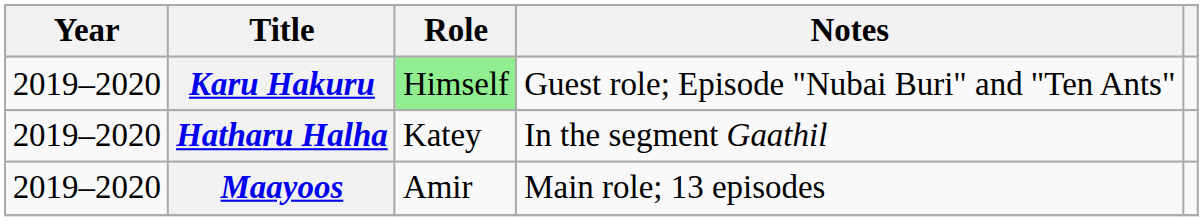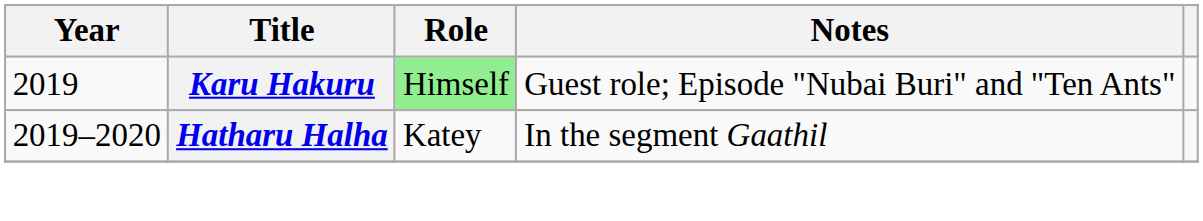 <table class="wikitable sortable plainrowheaders">
 <tr style="background:#ccc; text-align:center;">
 <th scope="col">Year</th>
 <th scope="col">Title</th>
 <th scope="col">Role</th>
 <th scope="col">Notes</th>
 <th scope="col" class="unsortable"></th>
 </tr>
 <tr>
-<td>2019–2020</td>
+<td>2019</td>
 <th scope="row"><em><a href='#'>Karu Hakuru</a></em></th>
 <td style="background: lightgreen;">Himself</td>
 <td>Guest role; Episode "Nubai Buri" and "Ten Ants"</td>
 <td style="text-align: center;"></td>
 </tr>
 <tr>
 <td>2019–2020</td>
 <th scope="row"><em><a href='#'>Hatharu Halha</a></em></th>
 <td>Katey</td>
 <td>In the segment <em>Gaathil</em></td>
 <td style="text-align: center;"></td>
 </tr>
 <tr>
-<td>2019–2020</td>
-<th scope="row"><em><a href='#'>Maayoos</a></em></th>
-<td>Amir</td>
-<td>Main role; 13 episodes</td>
-<td style="text-align: center;"></td>
-</tr>
-<tr>
 </tr>
 </table>
